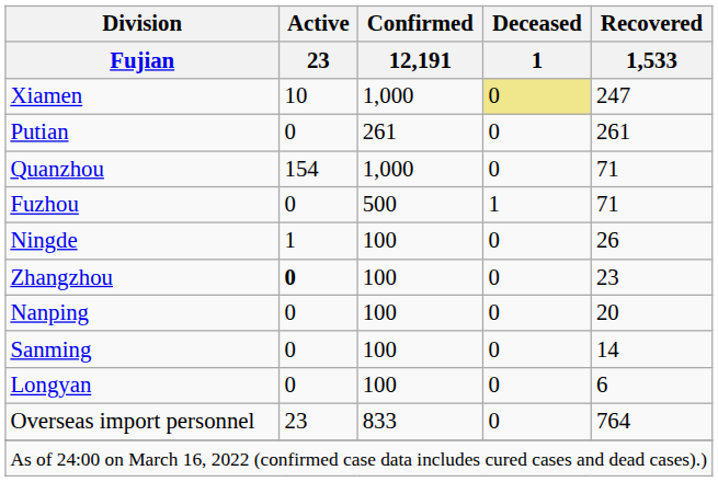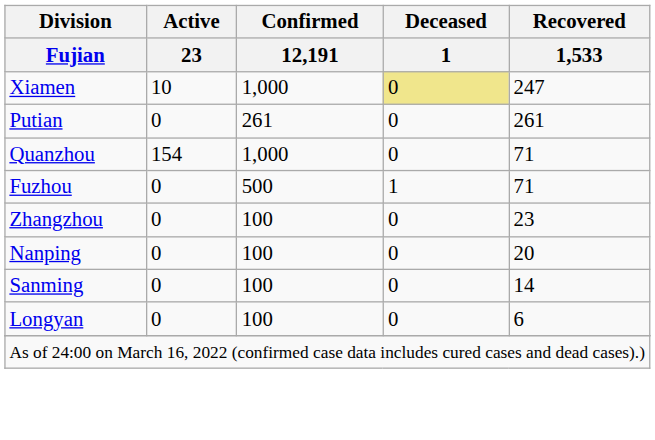 <table class="wikitable sortable" align="right">
 <tr>
 <th>Division</th>
 <th>Active</th>
 <th>Confirmed</th>
 <th>Deceased</th>
 <th>Recovered</th>
 </tr>
 <tr>
 <th><a href='#'>Fujian</a></th>
 <th>23</th>
 <th>12,191</th>
 <th>1</th>
 <th>1,533</th>
 </tr>
 <tr>
 <td><a href='#'>Xiamen</a></td>
 <td>10</td>
 <td>1,000</td>
 <td style="background: khaki;">0</td>
 <td>247</td>
 </tr>
 <tr>
 <td><a href='#'>Putian</a></td>
 <td>0</td>
 <td>261</td>
 <td>0</td>
 <td>261</td>
 </tr>
 <tr>
 <td><a href='#'>Quanzhou</a></td>
 <td>154</td>
 <td>1,000</td>
 <td>0</td>
 <td>71</td>
 </tr>
 <tr>
 <td><a href='#'>Fuzhou</a></td>
 <td>0</td>
 <td>500</td>
 <td>1</td>
 <td>71</td>
 </tr>
 <tr>
-<td><a href='#'>Ningde</a></td>
-<td>1</td>
-<td>100</td>
+<td><a href='#'>Zhangzhou</a></td>
 <td>0</td>
-<td>26</td>
-</tr>
-<tr>
-<td><a href='#'>Zhangzhou</a></td>
-<td><strong>0</strong></td>
 <td>100</td>
 <td>0</td>
 <td>23</td>
 </tr>
 <tr>
 <td><a href='#'>Nanping</a></td>
 <td>0</td>
 <td>100</td>
 <td>0</td>
 <td>20</td>
 </tr>
 <tr>
 <td><a href='#'>Sanming</a></td>
 <td>0</td>
 <td>100</td>
 <td>0</td>
 <td>14</td>
 </tr>
 <tr>
 <td><a href='#'>Longyan</a></td>
 <td>0</td>
 <td>100</td>
 <td>0</td>
 <td>6</td>
 </tr>
 <tr>
-<td>Overseas import personnel</td>
-<td>23</td>
-<td>833</td>
-<td>0</td>
-<td>764</td>
-</tr>
-<tr>
 </tr>
 <tr class="sortbottom">
 <td colspan="5"><small>As of 24:00 on March 16, 2022 (confirmed case data includes cured cases and dead cases).</small><small>)</small></td>
 </tr>
 </table>
